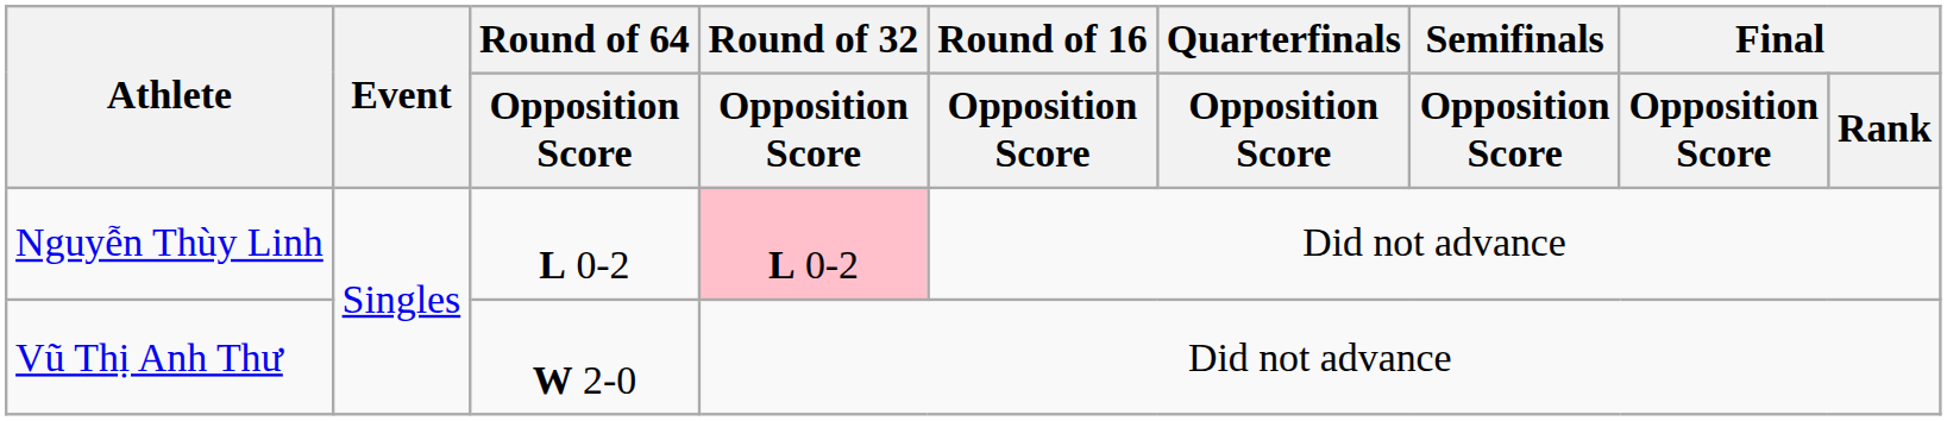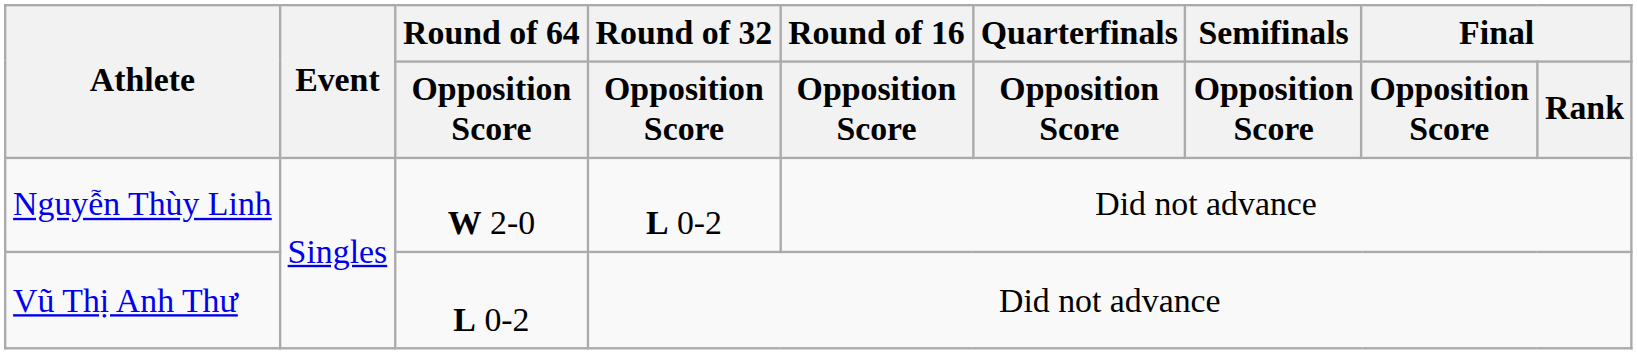 <table class=wikitable style="text-align:center; font-size:90%">
 <tr>
 <th rowspan="2">Athlete</th>
 <th rowspan="2">Event</th>
 <th>Round of 64</th>
 <th>Round of 32</th>
 <th>Round of 16</th>
 <th>Quarterfinals</th>
 <th>Semifinals</th>
 <th colspan="2">Final</th>
 </tr>
 <tr>
 <th>Opposition<br>Score</th>
 <th>Opposition<br>Score</th>
 <th>Opposition<br>Score</th>
 <th>Opposition<br>Score</th>
 <th>Opposition<br>Score</th>
 <th>Opposition<br>Score</th>
 <th>Rank</th>
 </tr>
 <tr>
 <td align="left"><a href='#'>Nguyễn Thùy Linh</a></td>
 <td rowspan="2"><a href='#'>Singles</a></td>
+<td><br><strong>W</strong> 2-0</td>
 <td><br><strong>L</strong> 0-2</td>
-<td style="background: pink;"><br><strong>L</strong> 0-2</td>
 <td colspan=5>Did not advance</td>
 </tr>
 <tr>
 <td align="left"><a href='#'>Vũ Thị Anh Thư</a></td>
-<td><br><strong>W</strong> 2-0</td>
+<td><br><strong>L</strong> 0-2</td>
 <td colspan=6>Did not advance</td>
 </tr>
 </table>
